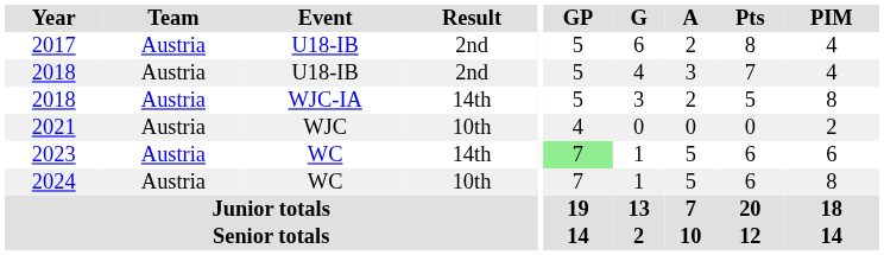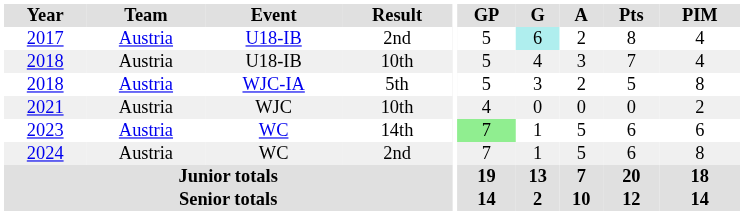 <table border="0" cellpadding="1" cellspacing="0" ID="Table3" style="text-align:center; width:40em">
 <tr bgcolor="#e0e0e0">
 <th>Year</th>
 <th>Team</th>
 <th>Event</th>
 <th>Result</th>
 <th rowspan="99" bgcolor="#fff"></th>
 <th>GP</th>
 <th>G</th>
 <th>A</th>
 <th>Pts</th>
 <th>PIM</th>
 </tr>
 <tr>
 <td><a href='#'>2017</a></td>
 <td><a href='#'>Austria</a></td>
 <td><a href='#'>U18-IB</a></td>
 <td>2nd</td>
 <td>5</td>
-<td>6</td>
+<td style="background: paleturquoise;">6</td>
 <td>2</td>
 <td>8</td>
 <td>4</td>
 </tr>
 <tr bgcolor="#f0f0f0">
 <td><a href='#'>2018</a></td>
 <td>Austria</td>
 <td>U18-IB</td>
-<td>2nd</td>
+<td>10th</td>
 <td>5</td>
 <td>4</td>
 <td>3</td>
 <td>7</td>
 <td>4</td>
 </tr>
 <tr>
 <td><a href='#'>2018</a></td>
 <td><a href='#'>Austria</a></td>
 <td><a href='#'>WJC-IA</a></td>
-<td>14th</td>
+<td>5th</td>
 <td>5</td>
 <td>3</td>
 <td>2</td>
 <td>5</td>
 <td>8</td>
 </tr>
 <tr bgcolor="#f0f0f0">
 <td><a href='#'>2021</a></td>
 <td>Austria</td>
 <td>WJC</td>
 <td>10th</td>
 <td>4</td>
 <td>0</td>
 <td>0</td>
 <td>0</td>
 <td>2</td>
 </tr>
 <tr>
 <td><a href='#'>2023</a></td>
 <td><a href='#'>Austria</a></td>
 <td><a href='#'>WC</a></td>
 <td>14th</td>
 <td style="background: lightgreen;">7</td>
 <td>1</td>
 <td>5</td>
 <td>6</td>
 <td>6</td>
 </tr>
 <tr bgcolor="#f0f0f0">
 <td><a href='#'>2024</a></td>
 <td>Austria</td>
 <td>WC</td>
-<td>10th</td>
+<td>2nd</td>
 <td>7</td>
 <td>1</td>
 <td>5</td>
 <td>6</td>
 <td>8</td>
 </tr>
 <tr bgcolor="#e0e0e0">
 <th colspan="4">Junior totals</th>
 <th>19</th>
 <th>13</th>
 <th>7</th>
 <th>20</th>
 <th>18</th>
 </tr>
 <tr bgcolor="#e0e0e0">
 <th colspan="4">Senior totals</th>
 <th>14</th>
 <th>2</th>
 <th>10</th>
 <th>12</th>
 <th>14</th>
 </tr>
 </table>
